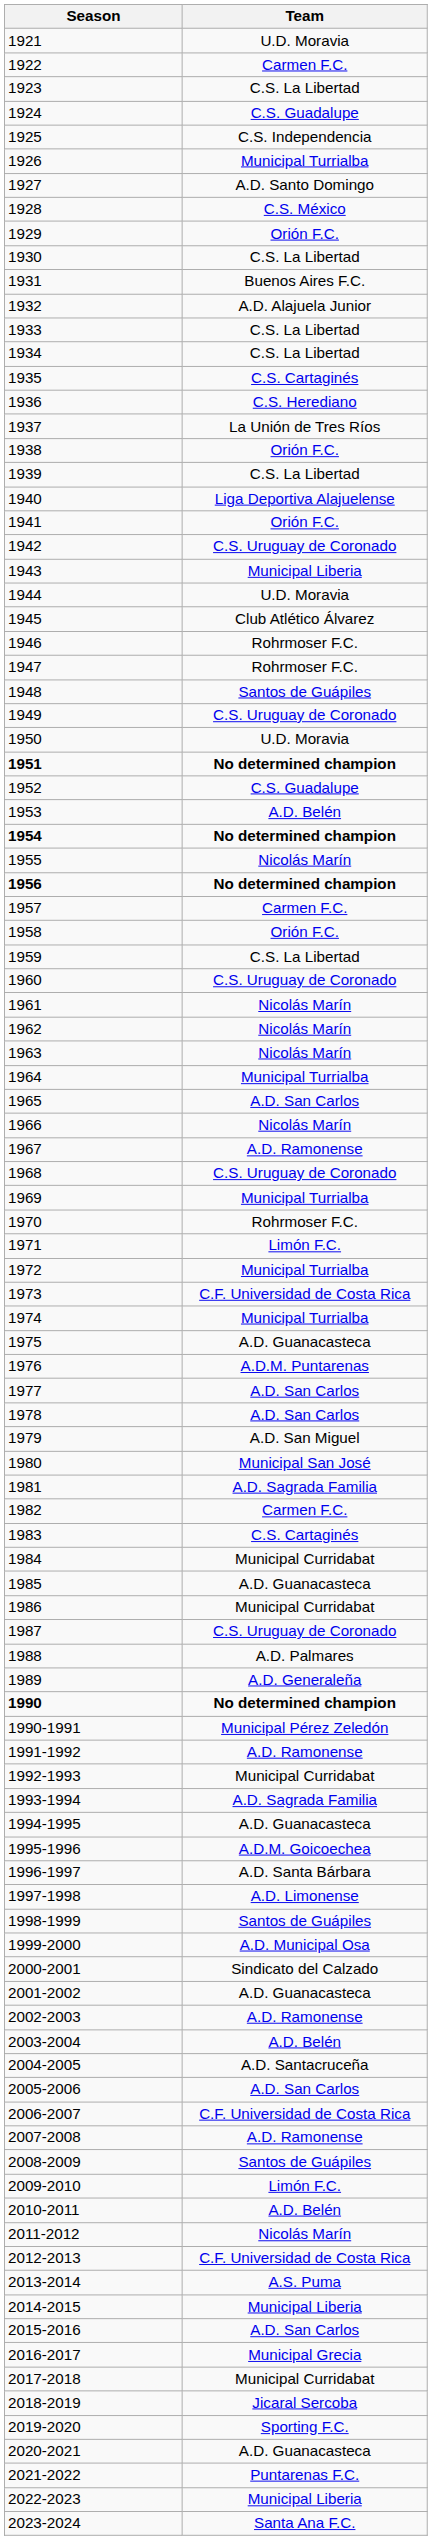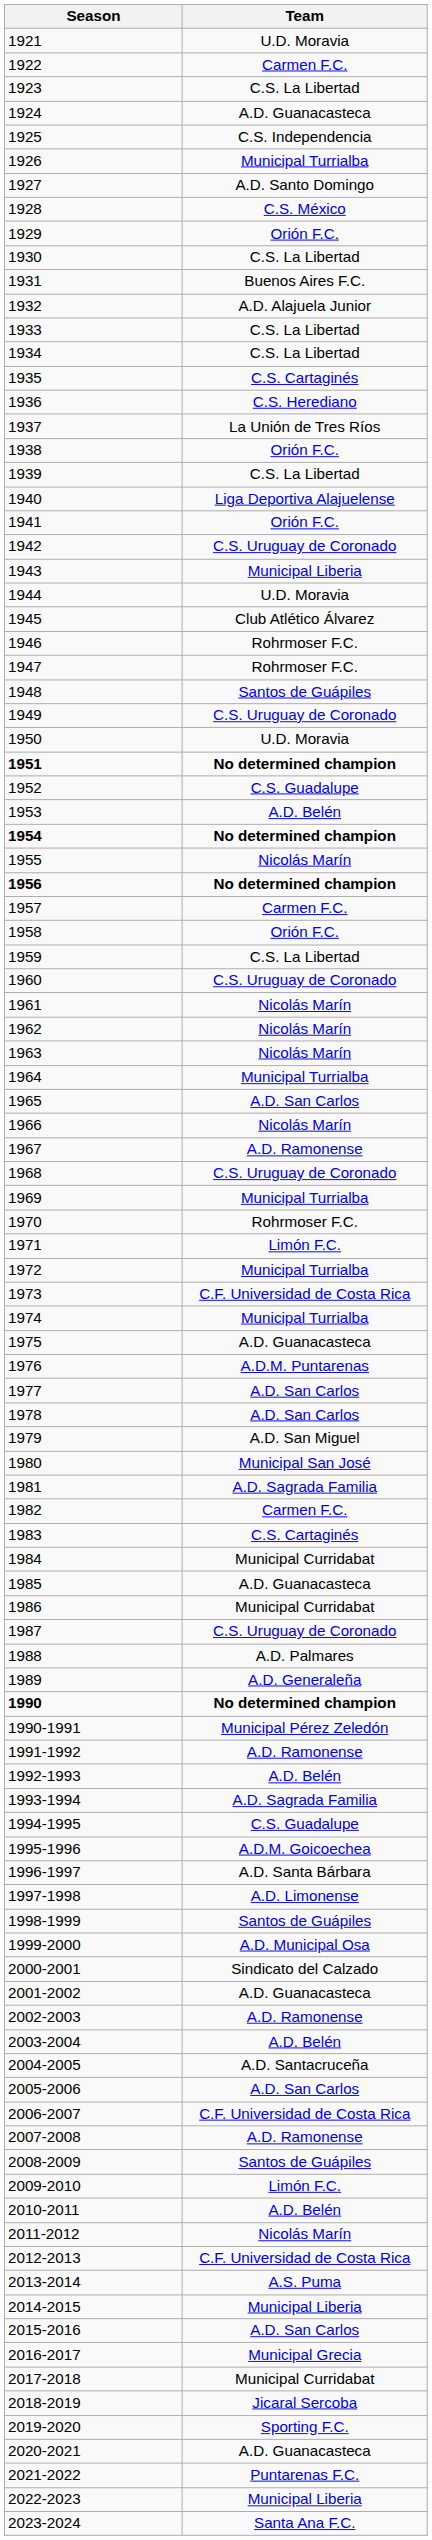 <table class="wikitable">
 <tr>
 <th width=180>Season</th>
 <th width=250>Team</th>
 </tr>
 <tr>
 <td>1921</td>
 <td align=center>U.D. Moravia</td>
 </tr>
 <tr>
 <td>1922</td>
 <td align=center><a href='#'>Carmen F.C.</a></td>
 </tr>
 <tr>
 <td>1923</td>
 <td align=center>C.S. La Libertad</td>
 </tr>
 <tr>
 <td>1924</td>
-<td align=center><a href='#'>C.S. Guadalupe</a></td>
+<td align=center>A.D. Guanacasteca</td>
 </tr>
 <tr>
 <td>1925</td>
 <td align=center>C.S. Independencia</td>
 </tr>
 <tr>
 <td>1926</td>
 <td align=center><a href='#'>Municipal Turrialba</a></td>
 </tr>
 <tr>
 <td>1927</td>
 <td align=center>A.D. Santo Domingo</td>
 </tr>
 <tr>
 <td>1928</td>
 <td align=center><a href='#'>C.S. México</a></td>
 </tr>
 <tr>
 <td>1929</td>
 <td align=center><a href='#'>Orión F.C.</a></td>
 </tr>
 <tr>
 <td>1930</td>
 <td align=center>C.S. La Libertad</td>
 </tr>
 <tr>
 <td>1931</td>
 <td align=center>Buenos Aires F.C.</td>
 </tr>
 <tr>
 <td>1932</td>
 <td align=center>A.D. Alajuela Junior</td>
 </tr>
 <tr>
 <td>1933</td>
 <td align=center>C.S. La Libertad</td>
 </tr>
 <tr>
 <td>1934</td>
 <td align=center>C.S. La Libertad</td>
 </tr>
 <tr>
 <td>1935</td>
 <td align=center><a href='#'>C.S. Cartaginés</a></td>
 </tr>
 <tr>
 <td>1936</td>
 <td align=center><a href='#'>C.S. Herediano</a></td>
 </tr>
 <tr>
 <td>1937</td>
 <td align=center>La Unión de Tres Ríos</td>
 </tr>
 <tr>
 <td>1938</td>
 <td align=center><a href='#'>Orión F.C.</a></td>
 </tr>
 <tr>
 <td>1939</td>
 <td align=center>C.S. La Libertad</td>
 </tr>
 <tr>
 <td>1940</td>
 <td align=center><a href='#'>Liga Deportiva Alajuelense</a></td>
 </tr>
 <tr>
 <td>1941</td>
 <td align=center><a href='#'>Orión F.C.</a></td>
 </tr>
 <tr>
 <td>1942</td>
 <td align=center><a href='#'>C.S. Uruguay de Coronado</a></td>
 </tr>
 <tr>
 <td>1943</td>
 <td align=center><a href='#'>Municipal Liberia</a></td>
 </tr>
 <tr>
 <td>1944</td>
 <td align=center>U.D. Moravia</td>
 </tr>
 <tr>
 <td>1945</td>
 <td align=center>Club Atlético Álvarez</td>
 </tr>
 <tr>
 <td>1946</td>
 <td align=center>Rohrmoser F.C.</td>
 </tr>
 <tr>
 <td>1947</td>
 <td align=center>Rohrmoser F.C.</td>
 </tr>
 <tr>
 <td>1948</td>
 <td align=center><a href='#'>Santos de Guápiles</a></td>
 </tr>
 <tr>
 <td>1949</td>
 <td align=center><a href='#'>C.S. Uruguay de Coronado</a></td>
 </tr>
 <tr>
 <td>1950</td>
 <td align=center>U.D. Moravia</td>
 </tr>
 <tr>
 <td><strong>1951</strong></td>
 <td align=center><strong>	No determined champion</strong></td>
 </tr>
 <tr>
 <td>1952</td>
 <td align=center><a href='#'>C.S. Guadalupe</a></td>
 </tr>
 <tr>
 <td>1953</td>
 <td align=center><a href='#'>A.D. Belén</a></td>
 </tr>
 <tr>
 <td><strong>1954</strong></td>
 <td align=center><strong>No determined champion</strong></td>
 </tr>
 <tr>
 <td>1955</td>
 <td align=center><a href='#'>Nicolás Marín</a></td>
 </tr>
 <tr>
 <td><strong>1956</strong></td>
 <td align=center><strong>No determined champion</strong></td>
 </tr>
 <tr>
 <td>1957</td>
 <td align=center><a href='#'>Carmen F.C.</a></td>
 </tr>
 <tr>
 <td>1958</td>
 <td align=center><a href='#'>Orión F.C.</a></td>
 </tr>
 <tr>
 <td>1959</td>
 <td align=center>C.S. La Libertad</td>
 </tr>
 <tr>
 <td>1960</td>
 <td align=center><a href='#'>C.S. Uruguay de Coronado</a></td>
 </tr>
 <tr>
 <td>1961</td>
 <td align=center><a href='#'>Nicolás Marín</a></td>
 </tr>
 <tr>
 <td>1962</td>
 <td align=center><a href='#'>Nicolás Marín</a></td>
 </tr>
 <tr>
 <td>1963</td>
 <td align=center><a href='#'>Nicolás Marín</a></td>
 </tr>
 <tr>
 <td>1964</td>
 <td align=center><a href='#'>Municipal Turrialba</a></td>
 </tr>
 <tr>
 <td>1965</td>
 <td align=center><a href='#'>A.D. San Carlos</a></td>
 </tr>
 <tr>
 <td>1966</td>
 <td align=center><a href='#'>Nicolás Marín</a></td>
 </tr>
 <tr>
 <td>1967</td>
 <td align=center><a href='#'>A.D. Ramonense</a></td>
 </tr>
 <tr>
 <td>1968</td>
 <td align=center><a href='#'>C.S. Uruguay de Coronado</a></td>
 </tr>
 <tr>
 <td>1969</td>
 <td align=center><a href='#'>Municipal Turrialba</a></td>
 </tr>
 <tr>
 <td>1970</td>
 <td align=center>Rohrmoser F.C.</td>
 </tr>
 <tr>
 <td>1971</td>
 <td align=center><a href='#'>Limón F.C.</a></td>
 </tr>
 <tr>
 <td>1972</td>
 <td align=center><a href='#'>Municipal Turrialba</a></td>
 </tr>
 <tr>
 <td>1973</td>
 <td align=center><a href='#'>C.F. Universidad de Costa Rica</a></td>
 </tr>
 <tr>
 <td>1974</td>
 <td align=center><a href='#'>Municipal Turrialba</a></td>
 </tr>
 <tr>
 <td>1975</td>
 <td align=center>A.D. Guanacasteca</td>
 </tr>
 <tr>
 <td>1976</td>
 <td align=center><a href='#'>A.D.M. Puntarenas</a></td>
 </tr>
 <tr>
 <td>1977</td>
 <td align=center><a href='#'>A.D. San Carlos</a></td>
 </tr>
 <tr>
 <td>1978</td>
 <td align=center><a href='#'>A.D. San Carlos</a></td>
 </tr>
 <tr>
 <td>1979</td>
 <td align=center>A.D. San Miguel</td>
 </tr>
 <tr>
 <td>1980</td>
 <td align=center><a href='#'>Municipal San José</a></td>
 </tr>
 <tr>
 <td>1981</td>
 <td align=center><a href='#'>A.D. Sagrada Familia</a></td>
 </tr>
 <tr>
 <td>1982</td>
 <td align=center><a href='#'>Carmen F.C.</a></td>
 </tr>
 <tr>
 <td>1983</td>
 <td align=center><a href='#'>C.S. Cartaginés</a></td>
 </tr>
 <tr>
 <td>1984</td>
 <td align=center>Municipal Curridabat</td>
 </tr>
 <tr>
 <td>1985</td>
 <td align=center>A.D. Guanacasteca</td>
 </tr>
 <tr>
 <td>1986</td>
 <td align=center>Municipal Curridabat</td>
 </tr>
 <tr>
 <td>1987</td>
 <td align=center><a href='#'>C.S. Uruguay de Coronado</a></td>
 </tr>
 <tr>
 <td>1988</td>
 <td align=center>A.D. Palmares</td>
 </tr>
 <tr>
 <td>1989</td>
 <td align=center><a href='#'>A.D. Generaleña</a></td>
 </tr>
 <tr>
 <td><strong>1990</strong></td>
 <td align=center><strong>No determined champion</strong></td>
 </tr>
 <tr>
 <td>1990-1991</td>
 <td align=center><a href='#'>Municipal Pérez Zeledón</a></td>
 </tr>
 <tr>
 <td>1991-1992</td>
 <td align=center><a href='#'>A.D. Ramonense</a></td>
 </tr>
 <tr>
 <td>1992-1993</td>
-<td align=center>Municipal Curridabat</td>
+<td align=center><a href='#'>A.D. Belén</a></td>
 </tr>
 <tr>
 <td>1993-1994</td>
 <td align=center><a href='#'>A.D. Sagrada Familia</a></td>
 </tr>
 <tr>
 <td>1994-1995</td>
-<td align=center>A.D. Guanacasteca</td>
+<td align=center><a href='#'>C.S. Guadalupe</a></td>
 </tr>
 <tr>
 <td>1995-1996</td>
 <td align=center><a href='#'>A.D.M. Goicoechea</a></td>
 </tr>
 <tr>
 <td>1996-1997</td>
 <td align=center>A.D. Santa Bárbara</td>
 </tr>
 <tr>
 <td>1997-1998</td>
 <td align=center><a href='#'>A.D. Limonense</a></td>
 </tr>
 <tr>
 <td>1998-1999</td>
 <td align=center><a href='#'>Santos de Guápiles</a></td>
 </tr>
 <tr>
 <td>1999-2000</td>
 <td align=center><a href='#'>A.D. Municipal Osa</a></td>
 </tr>
 <tr>
 <td>2000-2001</td>
 <td align=center>Sindicato del Calzado</td>
 </tr>
 <tr>
 <td>2001-2002</td>
 <td align=center>A.D. Guanacasteca</td>
 </tr>
 <tr>
 <td>2002-2003</td>
 <td align=center><a href='#'>A.D. Ramonense</a></td>
 </tr>
 <tr>
 <td>2003-2004</td>
 <td align=center><a href='#'>A.D. Belén</a></td>
 </tr>
 <tr>
 <td>2004-2005</td>
 <td align=center>A.D. Santacruceña</td>
 </tr>
 <tr>
 <td>2005-2006</td>
 <td align=center><a href='#'>A.D. San Carlos</a></td>
 </tr>
 <tr>
 <td>2006-2007</td>
 <td align=center><a href='#'>C.F. Universidad de Costa Rica</a></td>
 </tr>
 <tr>
 <td>2007-2008</td>
 <td align=center><a href='#'>A.D. Ramonense</a></td>
 </tr>
 <tr>
 <td>2008-2009</td>
 <td align=center><a href='#'>Santos de Guápiles</a></td>
 </tr>
 <tr>
 <td>2009-2010</td>
 <td align=center><a href='#'>Limón F.C.</a></td>
 </tr>
 <tr>
 <td>2010-2011</td>
 <td align=center><a href='#'>A.D. Belén</a></td>
 </tr>
 <tr>
 <td>2011-2012</td>
 <td align=center><a href='#'>Nicolás Marín</a></td>
 </tr>
 <tr>
 <td>2012-2013</td>
 <td align=center><a href='#'>C.F. Universidad de Costa Rica</a></td>
 </tr>
 <tr>
 <td>2013-2014</td>
 <td align=center><a href='#'>A.S. Puma</a></td>
 </tr>
 <tr>
 <td>2014-2015</td>
 <td align=center><a href='#'>Municipal Liberia</a></td>
 </tr>
 <tr>
 <td>2015-2016</td>
 <td align=center><a href='#'>A.D. San Carlos</a></td>
 </tr>
 <tr>
 <td>2016-2017</td>
 <td align=center><a href='#'>Municipal Grecia</a></td>
 </tr>
 <tr>
 <td>2017-2018</td>
 <td align=center>Municipal Curridabat</td>
 </tr>
 <tr>
 <td>2018-2019</td>
 <td align=center><a href='#'>Jicaral Sercoba</a></td>
 </tr>
 <tr>
 <td>2019-2020</td>
 <td align=center><a href='#'>Sporting F.C.</a></td>
 </tr>
 <tr>
 <td>2020-2021</td>
 <td align=center>A.D. Guanacasteca</td>
 </tr>
 <tr>
 <td>2021-2022</td>
 <td align=center><a href='#'>Puntarenas F.C.</a></td>
 </tr>
 <tr>
 <td>2022-2023</td>
 <td align=center><a href='#'>Municipal Liberia</a></td>
 </tr>
 <tr>
 <td>2023-2024</td>
 <td align=center><a href='#'>Santa Ana F.C.</a></td>
 </tr>
 </table>
